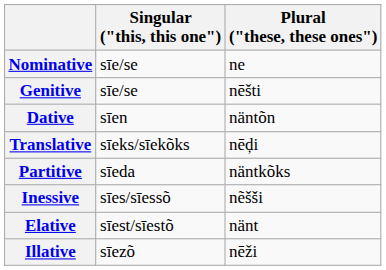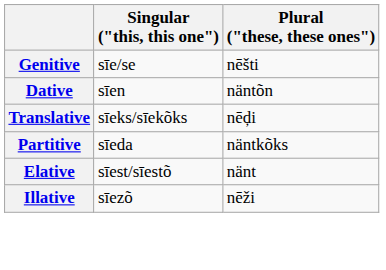 <table class=wikitable>
 <tr>
 <th></th>
 <th>Singular<br>("this, this one")</th>
 <th>Plural<br>("these, these ones")</th>
-</tr>
-<tr>
-<th><a href='#'>Nominative</a></th>
-<td>sīe/se</td>
-<td>ne</td>
 </tr>
 <tr>
 <th><a href='#'>Genitive</a></th>
 <td>sīe/se</td>
 <td>nēšti</td>
 </tr>
 <tr>
 <th><a href='#'>Dative</a></th>
 <td>sīen</td>
 <td>näntõn</td>
 </tr>
 <tr>
 <th><a href='#'>Translative</a></th>
 <td>sīeks/sīekõks</td>
 <td>nēḑi</td>
 </tr>
 <tr>
 <th><a href='#'>Partitive</a></th>
 <td>sīeda</td>
 <td>näntkõks</td>
 </tr>
 <tr>
-<th><a href='#'>Inessive</a></th>
-<td>sīes/sīessõ</td>
-<td>nẽšši</td>
-</tr>
-<tr>
 <th><a href='#'>Elative</a></th>
 <td>sīest/sīestõ</td>
 <td>nänt</td>
 </tr>
 <tr>
 <th><a href='#'>Illative</a></th>
 <td>sīezõ</td>
 <td>nēži</td>
 </tr>
 </table>
